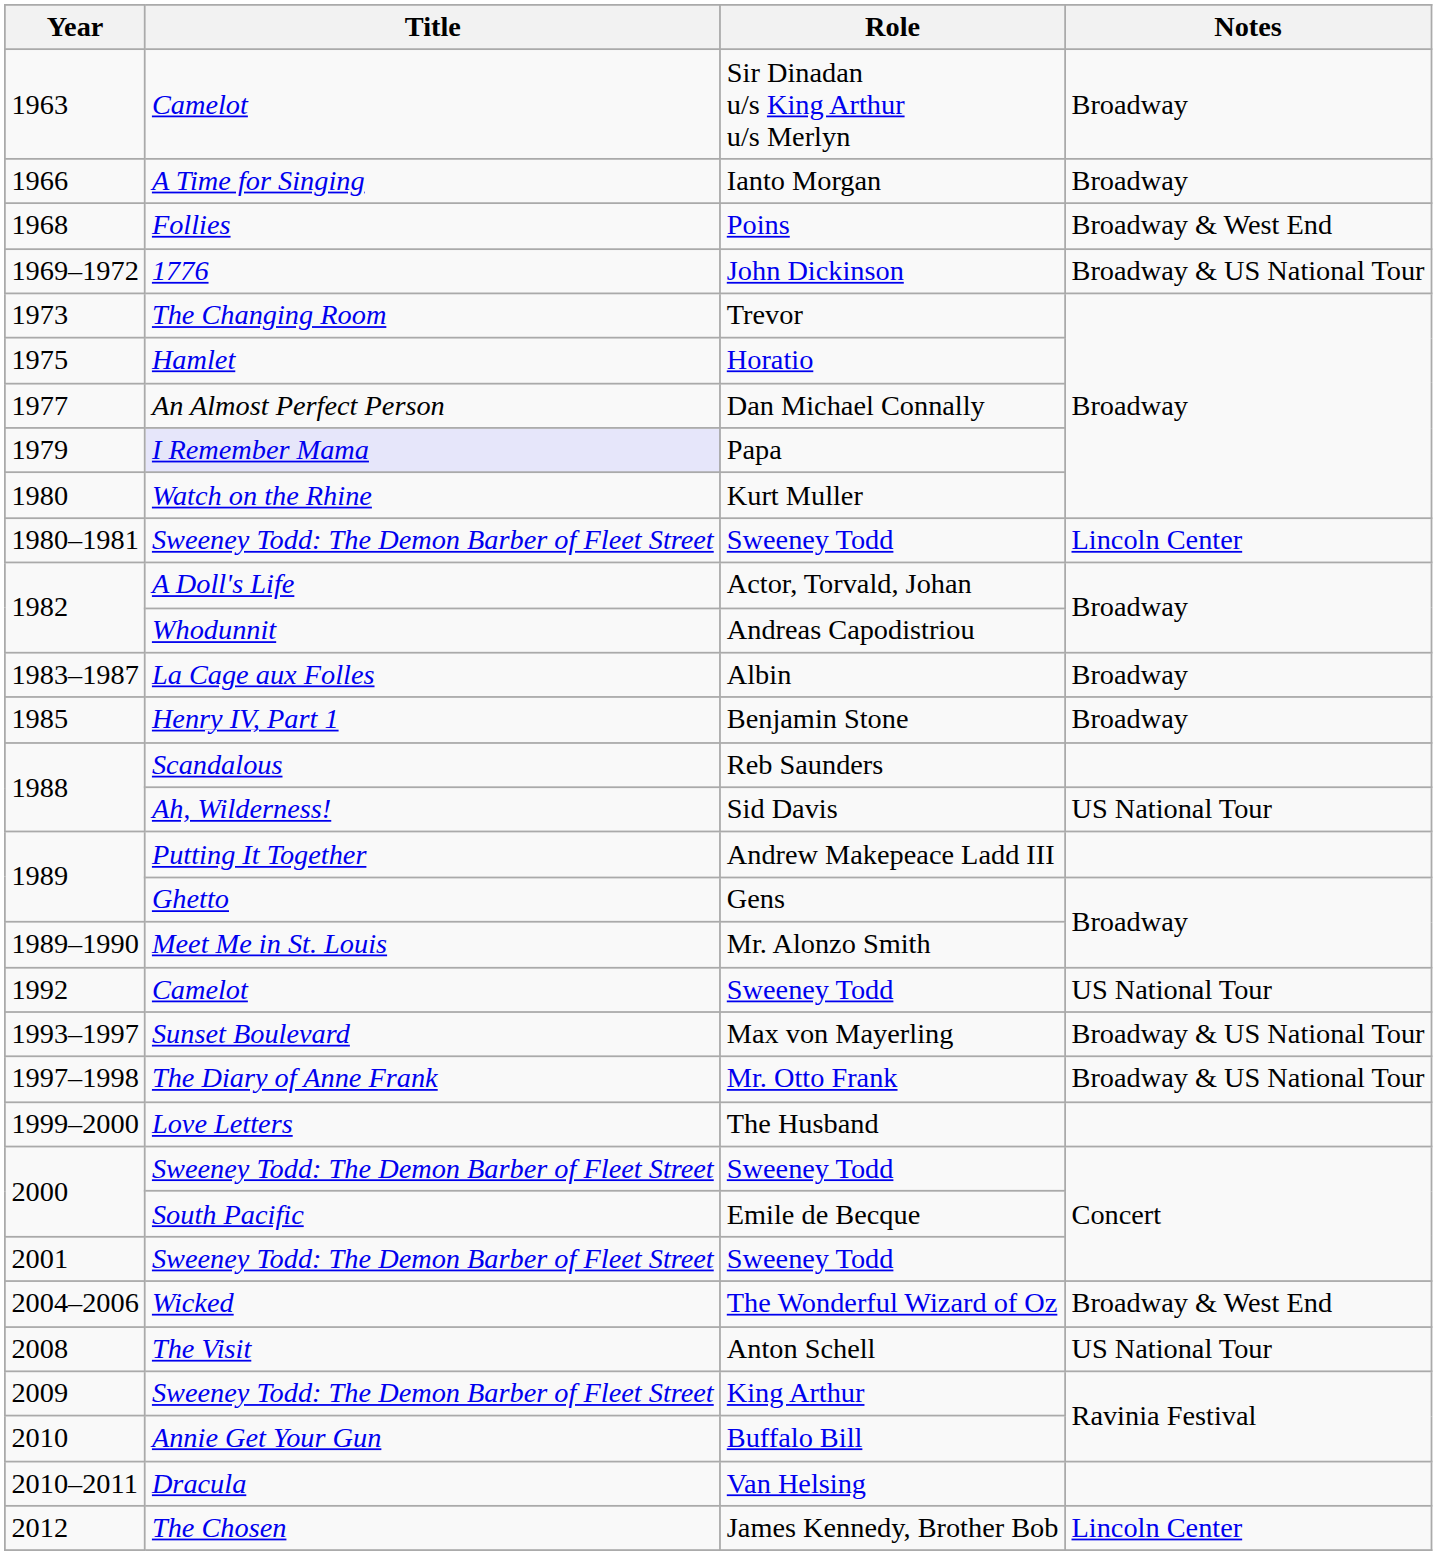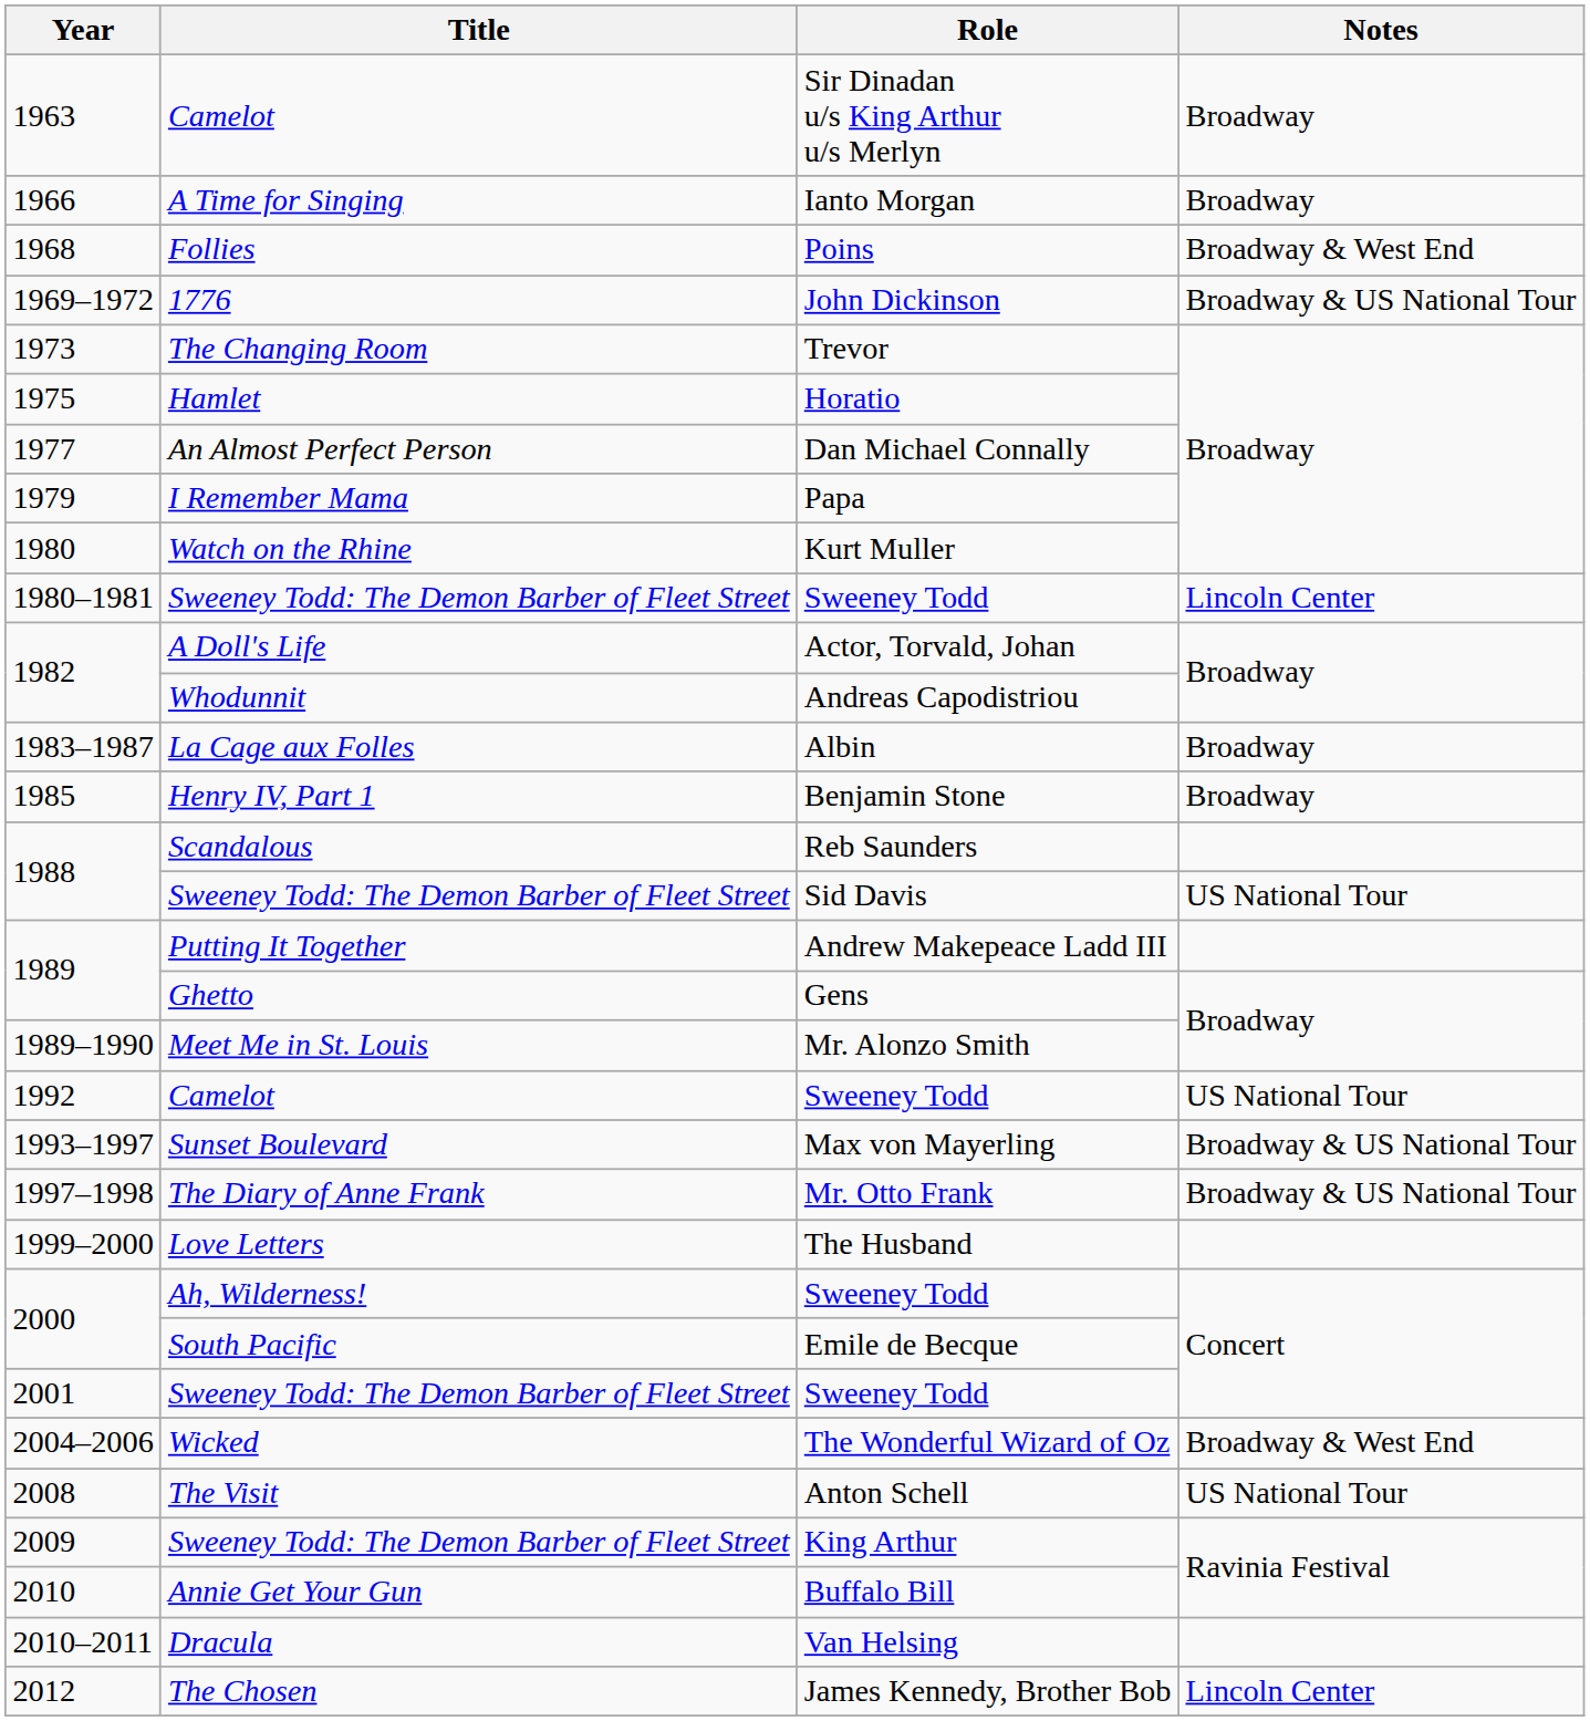 <table class="wikitable sortable">
 <tr>
 <th>Year</th>
 <th>Title</th>
 <th>Role</th>
 <th>Notes</th>
 </tr>
 <tr>
 <td>1963</td>
 <td><a href='#'><em>Camelot</em></a></td>
 <td>Sir Dinadan<br>u/s <a href='#'>King Arthur</a><br>u/s Merlyn</td>
 <td>Broadway</td>
 </tr>
 <tr>
 <td>1966</td>
 <td><em><a href='#'>A Time for Singing</a></em></td>
 <td>Ianto Morgan</td>
 <td>Broadway</td>
 </tr>
 <tr>
 <td>1968</td>
 <td><em><a href='#'>Follies</a></em></td>
 <td><a href='#'>Poins</a></td>
 <td>Broadway & West End</td>
 </tr>
 <tr>
 <td>1969–1972</td>
 <td><em><a href='#'>1776</a></em></td>
 <td><a href='#'>John Dickinson</a></td>
 <td>Broadway & US National Tour</td>
 </tr>
 <tr>
 <td>1973</td>
 <td><em><a href='#'>The Changing Room</a></em></td>
 <td>Trevor</td>
 <td rowspan=5>Broadway</td>
 </tr>
 <tr>
 <td>1975</td>
 <td><em><a href='#'>Hamlet</a></em></td>
 <td><a href='#'>Horatio</a></td>
 </tr>
 <tr>
 <td>1977</td>
 <td><em>An Almost Perfect Person</em></td>
 <td>Dan Michael Connally</td>
 </tr>
 <tr>
 <td>1979</td>
-<td style="background: lavender;"><em><a href='#'>I Remember Mama</a></em></td>
+<td><em><a href='#'>I Remember Mama</a></em></td>
 <td>Papa</td>
 </tr>
 <tr>
 <td>1980</td>
 <td><a href='#'><em>Watch on the Rhine</em></a></td>
 <td>Kurt Muller</td>
 </tr>
 <tr>
 <td>1980–1981</td>
 <td><em><a href='#'>Sweeney Todd: The Demon Barber of Fleet Street</a></em></td>
 <td><a href='#'>Sweeney Todd</a></td>
 <td><a href='#'>Lincoln Center</a></td>
 </tr>
 <tr>
 <td rowspan="2">1982</td>
 <td><em><a href='#'>A Doll's Life</a></em></td>
 <td>Actor, Torvald, Johan</td>
 <td rowspan="2">Broadway</td>
 </tr>
 <tr>
 <td><a href='#'><em>Whodunnit</em></a></td>
 <td>Andreas Capodistriou</td>
 </tr>
 <tr>
 <td>1983–1987</td>
 <td><em><a href='#'>La Cage aux Folles</a></em></td>
 <td>Albin</td>
 <td>Broadway</td>
 </tr>
 <tr>
 <td>1985</td>
 <td><em><a href='#'>Henry IV, Part 1</a></em></td>
 <td>Benjamin Stone</td>
 <td>Broadway</td>
 </tr>
 <tr>
 <td rowspan="2">1988</td>
 <td><em><a href='#'>Scandalous</a></em></td>
 <td>Reb Saunders</td>
 <td></td>
 </tr>
 <tr>
-<td><em><a href='#'>Ah, Wilderness!</a></em></td>
+<td><em><a href='#'>Sweeney Todd: The Demon Barber of Fleet Street</a></em></td>
 <td>Sid Davis</td>
 <td>US National Tour</td>
 </tr>
 <tr>
 <td rowspan="2">1989</td>
 <td><em><a href='#'>Putting It Together</a></em></td>
 <td>Andrew Makepeace Ladd III</td>
 <td></td>
 </tr>
 <tr>
 <td><em><a href='#'>Ghetto</a></em></td>
 <td>Gens</td>
 <td rowspan=2>Broadway</td>
 </tr>
 <tr>
 <td>1989–1990</td>
 <td><em><a href='#'>Meet Me in St. Louis</a></em></td>
 <td>Mr. Alonzo Smith</td>
 </tr>
 <tr>
 <td>1992</td>
 <td><em><a href='#'>Camelot</a></em></td>
 <td><a href='#'>Sweeney Todd</a></td>
 <td>US National Tour</td>
 </tr>
 <tr>
 <td>1993–1997</td>
 <td><em><a href='#'>Sunset Boulevard</a></em></td>
 <td>Max von Mayerling</td>
 <td>Broadway & US National Tour</td>
 </tr>
 <tr>
 <td>1997–1998</td>
 <td><em><a href='#'>The Diary of Anne Frank</a></em></td>
 <td><a href='#'>Mr. Otto Frank</a></td>
 <td>Broadway & US National Tour</td>
 </tr>
 <tr>
 <td>1999–2000</td>
 <td><a href='#'><em>Love Letters</em></a></td>
 <td>The Husband</td>
 <td></td>
 </tr>
 <tr>
 <td rowspan=2>2000</td>
-<td><em><a href='#'>Sweeney Todd: The Demon Barber of Fleet Street</a></em></td>
+<td><em><a href='#'>Ah, Wilderness!</a></em></td>
 <td><a href='#'>Sweeney Todd</a></td>
 <td rowspan=3>Concert</td>
 </tr>
 <tr>
 <td><a href='#'><em>South Pacific</em></a></td>
 <td>Emile de Becque</td>
 </tr>
 <tr>
 <td>2001</td>
 <td><em><a href='#'>Sweeney Todd: The Demon Barber of Fleet Street</a></em></td>
 <td><a href='#'>Sweeney Todd</a></td>
 </tr>
 <tr>
 <td>2004–2006</td>
 <td><em><a href='#'>Wicked</a></em></td>
 <td><a href='#'>The Wonderful Wizard of Oz</a></td>
 <td>Broadway & West End</td>
 </tr>
 <tr>
 <td>2008</td>
 <td><em><a href='#'>The Visit</a></em></td>
 <td>Anton Schell</td>
 <td>US National Tour</td>
 </tr>
 <tr>
 <td>2009</td>
 <td><em><a href='#'>Sweeney Todd: The Demon Barber of Fleet Street</a></em></td>
 <td><a href='#'>King Arthur</a></td>
 <td rowspan="2">Ravinia Festival</td>
 </tr>
 <tr>
 <td>2010</td>
 <td><em><a href='#'>Annie Get Your Gun</a></em></td>
 <td><a href='#'>Buffalo Bill</a></td>
 </tr>
 <tr>
 <td>2010–2011</td>
 <td><em><a href='#'>Dracula</a></em></td>
 <td><a href='#'>Van Helsing</a></td>
 <td></td>
 </tr>
 <tr>
 <td>2012</td>
 <td><a href='#'><em>The Chosen</em></a></td>
 <td>James Kennedy, Brother Bob</td>
 <td><a href='#'>Lincoln Center</a></td>
 </tr>
 </table>
